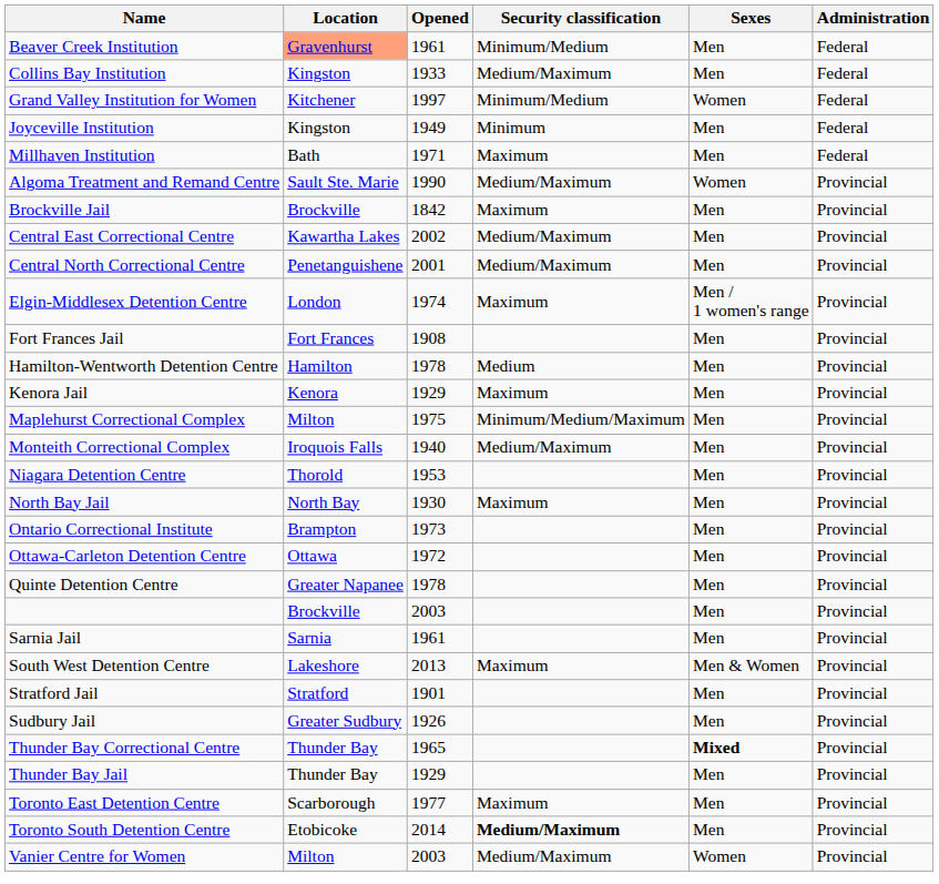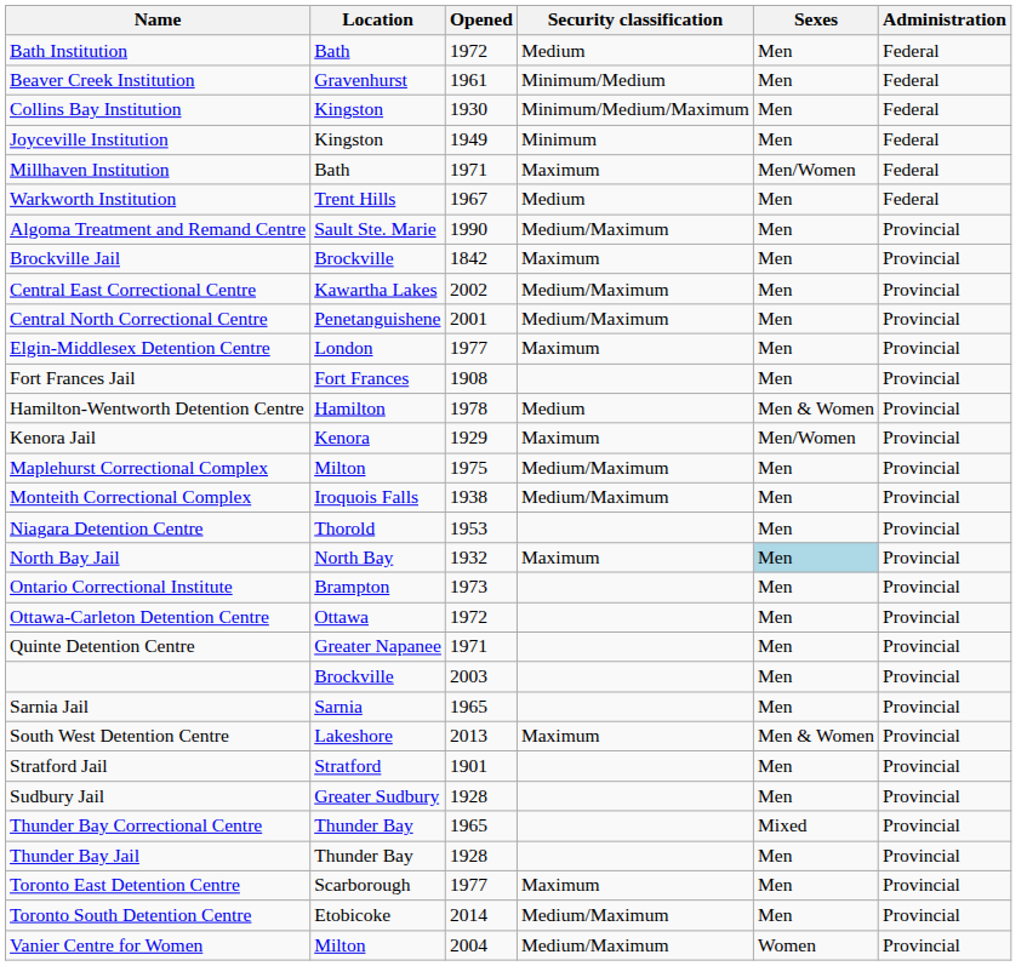 <table class="wikitable">
 <tr>
 <th>Name</th>
 <th>Location</th>
 <th>Opened</th>
 <th>Security classification</th>
 <th>Sexes</th>
 <th>Administration</th>
 </tr>
 <tr>
+<td><a href='#'>Bath Institution</a></td>
+<td><a href='#'>Bath</a></td>
+<td>1972</td>
+<td>Medium</td>
+<td>Men</td>
+<td>Federal</td>
+</tr>
+<tr>
 <td><a href='#'>Beaver Creek Institution</a></td>
-<td style="background: lightsalmon;"><a href='#'>Gravenhurst</a></td>
+<td><a href='#'>Gravenhurst</a></td>
 <td>1961</td>
 <td>Minimum/Medium</td>
 <td>Men</td>
 <td>Federal</td>
 </tr>
 <tr>
 <td><a href='#'>Collins Bay Institution</a></td>
 <td><a href='#'>Kingston</a></td>
-<td>1933</td>
-<td>Medium/Maximum</td>
+<td>1930</td>
+<td>Minimum/Medium/Maximum</td>
 <td>Men</td>
-<td>Federal</td>
-</tr>
-<tr>
-<td><a href='#'>Grand Valley Institution for Women</a></td>
-<td><a href='#'>Kitchener</a></td>
-<td>1997</td>
-<td>Minimum/Medium</td>
-<td>Women</td>
 <td>Federal</td>
 </tr>
 <tr>
 <td><a href='#'>Joyceville Institution</a></td>
 <td>Kingston</td>
 <td>1949</td>
 <td>Minimum</td>
 <td>Men</td>
 <td>Federal</td>
 </tr>
 <tr>
 <td><a href='#'>Millhaven Institution</a></td>
 <td>Bath</td>
 <td>1971</td>
 <td>Maximum</td>
+<td>Men/Women</td>
+<td>Federal</td>
+</tr>
+<tr>
+<td><a href='#'>Warkworth Institution</a></td>
+<td><a href='#'>Trent Hills</a></td>
+<td>1967</td>
+<td>Medium</td>
 <td>Men</td>
 <td>Federal</td>
 </tr>
 <tr>
 <td><a href='#'>Algoma Treatment and Remand Centre</a></td>
 <td><a href='#'>Sault Ste. Marie</a></td>
 <td>1990</td>
 <td>Medium/Maximum</td>
-<td>Women</td>
+<td>Men</td>
 <td>Provincial</td>
 </tr>
 <tr>
 <td><a href='#'>Brockville Jail</a></td>
 <td><a href='#'>Brockville</a></td>
 <td>1842</td>
 <td>Maximum</td>
 <td>Men</td>
 <td>Provincial</td>
 </tr>
 <tr>
 <td><a href='#'>Central East Correctional Centre</a></td>
 <td><a href='#'>Kawartha Lakes</a></td>
 <td>2002</td>
 <td>Medium/Maximum</td>
 <td>Men</td>
 <td>Provincial</td>
 </tr>
 <tr>
 <td><a href='#'>Central North Correctional Centre</a></td>
 <td><a href='#'>Penetanguishene</a></td>
 <td>2001</td>
 <td>Medium/Maximum</td>
 <td>Men</td>
 <td>Provincial</td>
 </tr>
 <tr>
 <td><a href='#'>Elgin-Middlesex Detention Centre</a></td>
 <td><a href='#'>London</a></td>
-<td>1974</td>
+<td>1977</td>
 <td>Maximum</td>
-<td>Men /<br>1 women's range</td>
+<td>Men</td>
 <td>Provincial</td>
 </tr>
 <tr>
 <td>Fort Frances Jail</td>
 <td><a href='#'>Fort Frances</a></td>
 <td>1908</td>
 <td></td>
 <td>Men</td>
 <td>Provincial</td>
 </tr>
 <tr>
 <td>Hamilton-Wentworth Detention Centre</td>
 <td><a href='#'>Hamilton</a></td>
 <td>1978</td>
 <td>Medium</td>
-<td>Men</td>
+<td>Men & Women</td>
 <td>Provincial</td>
 </tr>
 <tr>
 <td>Kenora Jail</td>
 <td><a href='#'>Kenora</a></td>
 <td>1929</td>
 <td>Maximum</td>
-<td>Men</td>
+<td>Men/Women</td>
 <td>Provincial</td>
 </tr>
 <tr>
 <td><a href='#'>Maplehurst Correctional Complex</a></td>
 <td><a href='#'>Milton</a></td>
 <td>1975</td>
-<td>Minimum/Medium/Maximum</td>
+<td>Medium/Maximum</td>
 <td>Men</td>
 <td>Provincial</td>
 </tr>
 <tr>
 <td><a href='#'>Monteith Correctional Complex</a></td>
 <td><a href='#'>Iroquois Falls</a></td>
-<td>1940</td>
+<td>1938</td>
 <td>Medium/Maximum</td>
 <td>Men</td>
 <td>Provincial</td>
 </tr>
 <tr>
 <td><a href='#'>Niagara Detention Centre</a></td>
 <td><a href='#'>Thorold</a></td>
 <td>1953</td>
 <td></td>
 <td>Men</td>
 <td>Provincial</td>
 </tr>
 <tr>
 <td><a href='#'>North Bay Jail</a></td>
 <td><a href='#'>North Bay</a></td>
-<td>1930</td>
+<td>1932</td>
 <td>Maximum</td>
-<td>Men</td>
+<td style="background: lightblue;">Men</td>
 <td>Provincial</td>
 </tr>
 <tr>
 <td><a href='#'>Ontario Correctional Institute</a></td>
 <td><a href='#'>Brampton</a></td>
 <td>1973</td>
 <td></td>
 <td>Men</td>
 <td>Provincial</td>
 </tr>
 <tr>
 <td><a href='#'>Ottawa-Carleton Detention Centre</a></td>
 <td><a href='#'>Ottawa</a></td>
 <td>1972</td>
 <td></td>
 <td>Men</td>
 <td>Provincial</td>
 </tr>
 <tr>
 <td>Quinte Detention Centre</td>
 <td><a href='#'>Greater Napanee</a></td>
-<td>1978</td>
+<td>1971</td>
 <td></td>
 <td>Men</td>
 <td>Provincial</td>
 </tr>
 <tr>
 <td></td>
 <td><a href='#'>Brockville</a></td>
 <td>2003</td>
 <td></td>
 <td>Men</td>
 <td>Provincial</td>
 </tr>
 <tr>
 <td>Sarnia Jail</td>
 <td><a href='#'>Sarnia</a></td>
-<td>1961</td>
+<td>1965</td>
 <td></td>
 <td>Men</td>
 <td>Provincial</td>
 </tr>
 <tr>
 <td>South West Detention Centre</td>
 <td><a href='#'>Lakeshore</a></td>
 <td>2013</td>
 <td>Maximum</td>
 <td>Men & Women</td>
 <td>Provincial</td>
 </tr>
 <tr>
 <td>Stratford Jail</td>
 <td><a href='#'>Stratford</a></td>
 <td>1901</td>
 <td></td>
 <td>Men</td>
 <td>Provincial</td>
 </tr>
 <tr>
 <td>Sudbury Jail</td>
 <td><a href='#'>Greater Sudbury</a></td>
-<td>1926</td>
+<td>1928</td>
 <td></td>
 <td>Men</td>
 <td>Provincial</td>
 </tr>
 <tr>
 <td><a href='#'>Thunder Bay Correctional Centre</a></td>
 <td><a href='#'>Thunder Bay</a></td>
 <td>1965</td>
 <td></td>
-<td><strong>Mixed</strong></td>
+<td>Mixed</td>
 <td>Provincial</td>
 </tr>
 <tr>
 <td><a href='#'>Thunder Bay Jail</a></td>
 <td>Thunder Bay</td>
-<td>1929</td>
+<td>1928</td>
 <td></td>
 <td>Men</td>
 <td>Provincial</td>
 </tr>
 <tr>
 <td><a href='#'>Toronto East Detention Centre</a></td>
 <td>Scarborough</td>
 <td>1977</td>
 <td>Maximum</td>
 <td>Men</td>
 <td>Provincial</td>
 </tr>
 <tr>
 <td><a href='#'>Toronto South Detention Centre</a></td>
 <td>Etobicoke</td>
 <td>2014</td>
-<td><strong>Medium/Maximum</strong></td>
+<td>Medium/Maximum</td>
 <td>Men</td>
 <td>Provincial</td>
 </tr>
 <tr>
 <td><a href='#'>Vanier Centre for Women</a></td>
 <td><a href='#'>Milton</a></td>
-<td>2003</td>
+<td>2004</td>
 <td>Medium/Maximum</td>
 <td>Women</td>
 <td>Provincial</td>
 </tr>
 </table>
